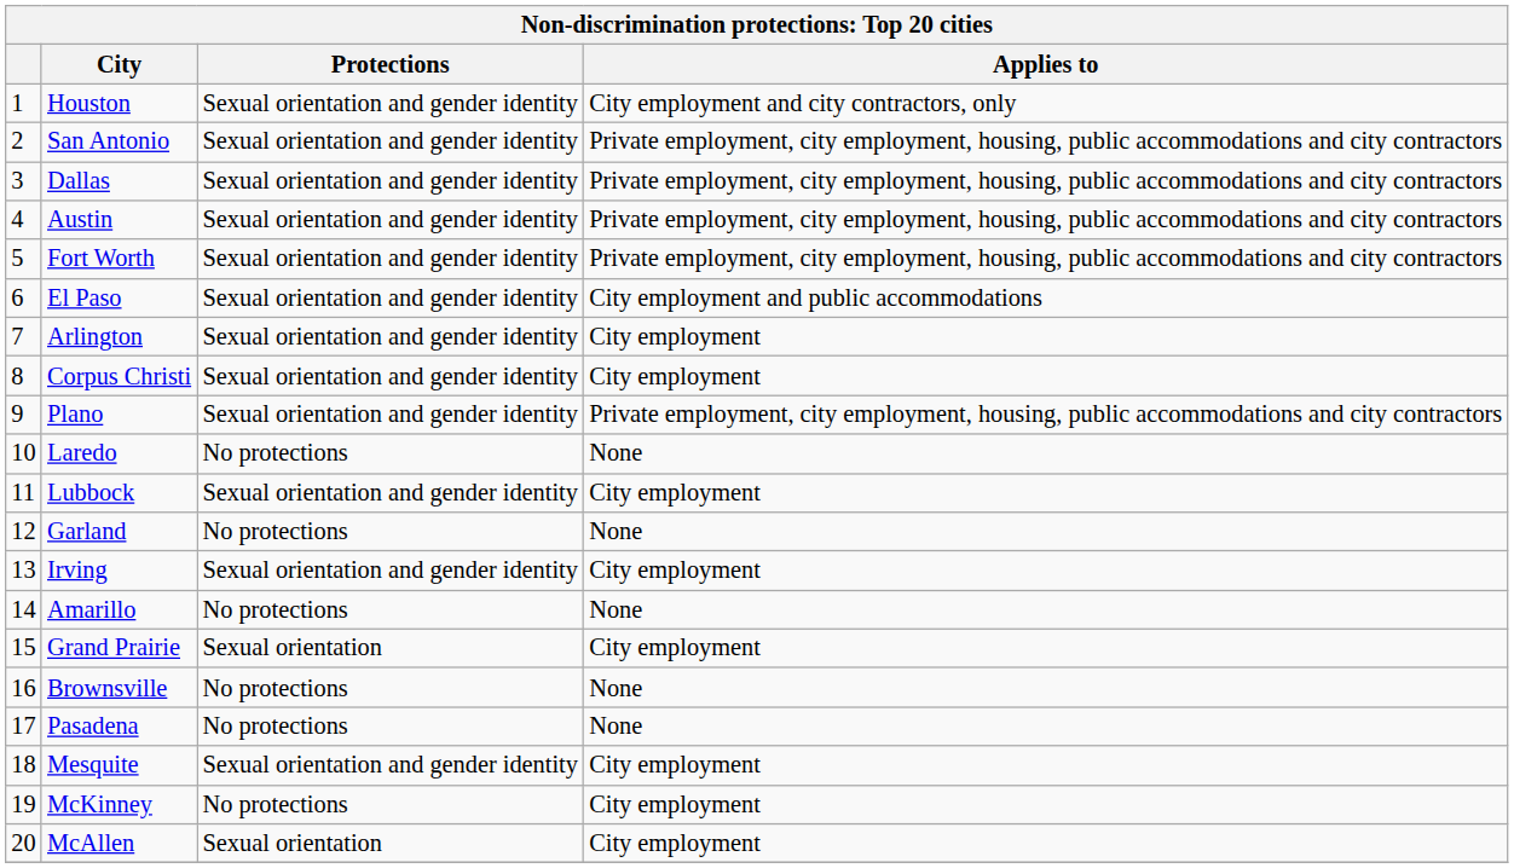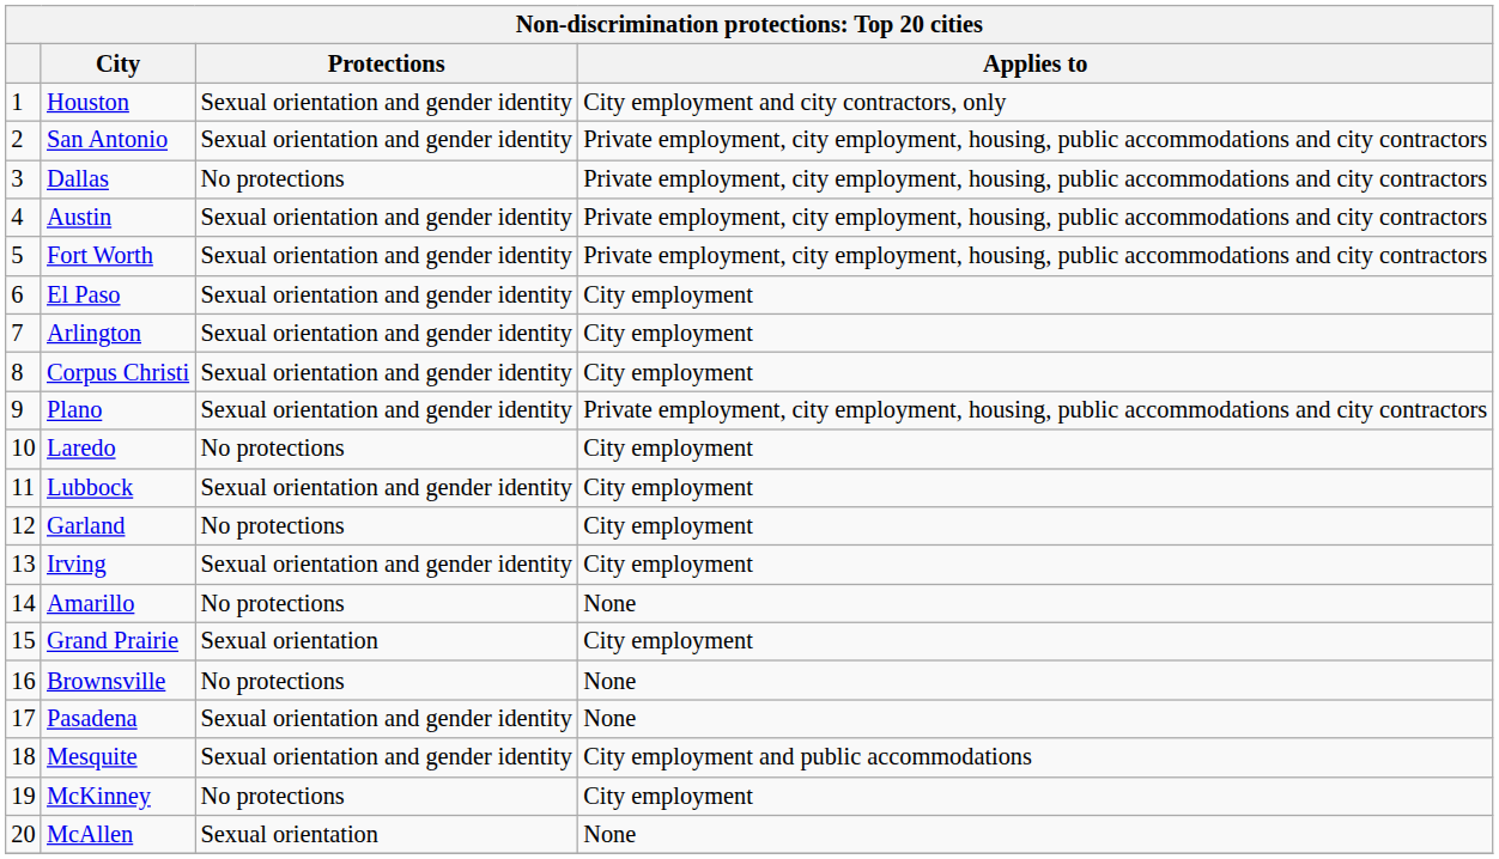 <table class="wikitable mw-collapsible mw-collapsed">
 <tr>
 <th colspan=45>Non-discrimination protections: Top 20 cities</th>
 </tr>
 <tr>
 <th></th>
 <th>City</th>
 <th>Protections</th>
 <th>Applies to</th>
 </tr>
 <tr>
 <td>1</td>
 <td><a href='#'>Houston</a></td>
 <td>Sexual orientation and gender identity</td>
 <td>City employment and city contractors, only</td>
 </tr>
 <tr>
 <td>2</td>
 <td><a href='#'>San Antonio</a></td>
 <td>Sexual orientation and gender identity</td>
 <td>Private employment, city employment, housing, public accommodations and city contractors</td>
 </tr>
 <tr>
 <td>3</td>
 <td><a href='#'>Dallas</a></td>
-<td>Sexual orientation and gender identity</td>
+<td>No protections</td>
 <td>Private employment, city employment, housing, public accommodations and city contractors</td>
 </tr>
 <tr>
 <td>4</td>
 <td><a href='#'>Austin</a></td>
 <td>Sexual orientation and gender identity</td>
 <td>Private employment, city employment, housing, public accommodations and city contractors</td>
 </tr>
 <tr>
 <td>5</td>
 <td><a href='#'>Fort Worth</a></td>
 <td>Sexual orientation and gender identity</td>
 <td>Private employment, city employment, housing, public accommodations and city contractors</td>
 </tr>
 <tr>
 <td>6</td>
 <td><a href='#'>El Paso</a></td>
 <td>Sexual orientation and gender identity</td>
-<td>City employment and public accommodations</td>
+<td>City employment</td>
 </tr>
 <tr>
 <td>7</td>
 <td><a href='#'>Arlington</a></td>
 <td>Sexual orientation and gender identity</td>
 <td>City employment</td>
 </tr>
 <tr>
 <td>8</td>
 <td><a href='#'>Corpus Christi</a></td>
 <td>Sexual orientation and gender identity</td>
 <td>City employment</td>
 </tr>
 <tr>
 <td>9</td>
 <td><a href='#'>Plano</a></td>
 <td>Sexual orientation and gender identity</td>
 <td>Private employment, city employment, housing, public accommodations and city contractors</td>
 </tr>
 <tr>
 <td>10</td>
 <td><a href='#'>Laredo</a></td>
 <td>No protections</td>
-<td>None</td>
+<td>City employment</td>
 </tr>
 <tr>
 <td>11</td>
 <td><a href='#'>Lubbock</a></td>
 <td>Sexual orientation and gender identity</td>
 <td>City employment</td>
 </tr>
 <tr>
 <td>12</td>
 <td><a href='#'>Garland</a></td>
 <td>No protections</td>
-<td>None</td>
+<td>City employment</td>
 </tr>
 <tr>
 <td>13</td>
 <td><a href='#'>Irving</a></td>
 <td>Sexual orientation and gender identity</td>
 <td>City employment</td>
 </tr>
 <tr>
 <td>14</td>
 <td><a href='#'>Amarillo</a></td>
 <td>No protections</td>
 <td>None</td>
 </tr>
 <tr>
 <td>15</td>
 <td><a href='#'>Grand Prairie</a></td>
 <td>Sexual orientation</td>
 <td>City employment</td>
 </tr>
 <tr>
 <td>16</td>
 <td><a href='#'>Brownsville</a></td>
 <td>No protections</td>
 <td>None</td>
 </tr>
 <tr>
 <td>17</td>
 <td><a href='#'>Pasadena</a></td>
-<td>No protections</td>
+<td>Sexual orientation and gender identity</td>
 <td>None</td>
 </tr>
 <tr>
 <td>18</td>
 <td><a href='#'>Mesquite</a></td>
 <td>Sexual orientation and gender identity</td>
-<td>City employment</td>
+<td>City employment and public accommodations</td>
 </tr>
 <tr>
 <td>19</td>
 <td><a href='#'>McKinney</a></td>
 <td>No protections</td>
 <td>City employment</td>
 </tr>
 <tr>
 <td>20</td>
 <td><a href='#'>McAllen</a></td>
 <td>Sexual orientation</td>
-<td>City employment</td>
+<td>None</td>
 </tr>
 <tr>
 </tr>
 </table>
